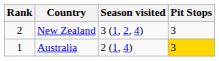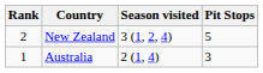 <table class="wikitable">
 <tr>
 <th>Rank</th>
 <th>Country</th>
 <th>Season visited</th>
 <th>Pit Stops</th>
 </tr>
 <tr>
 <td style="text-align:center;">2</td>
 <td><a href='#'>New Zealand</a></td>
 <td>3 (<a href='#'>1</a>, <a href='#'>2</a>, <a href='#'>4</a>)</td>
-<td>3</td>
+<td>5</td>
 </tr>
 <tr>
 <td style="text-align:center;">1</td>
 <td><a href='#'>Australia</a></td>
 <td>2 (<a href='#'>1</a>, <a href='#'>4</a>)</td>
-<td style="background: gold;">3</td>
+<td>3</td>
 </tr>
 </table>
